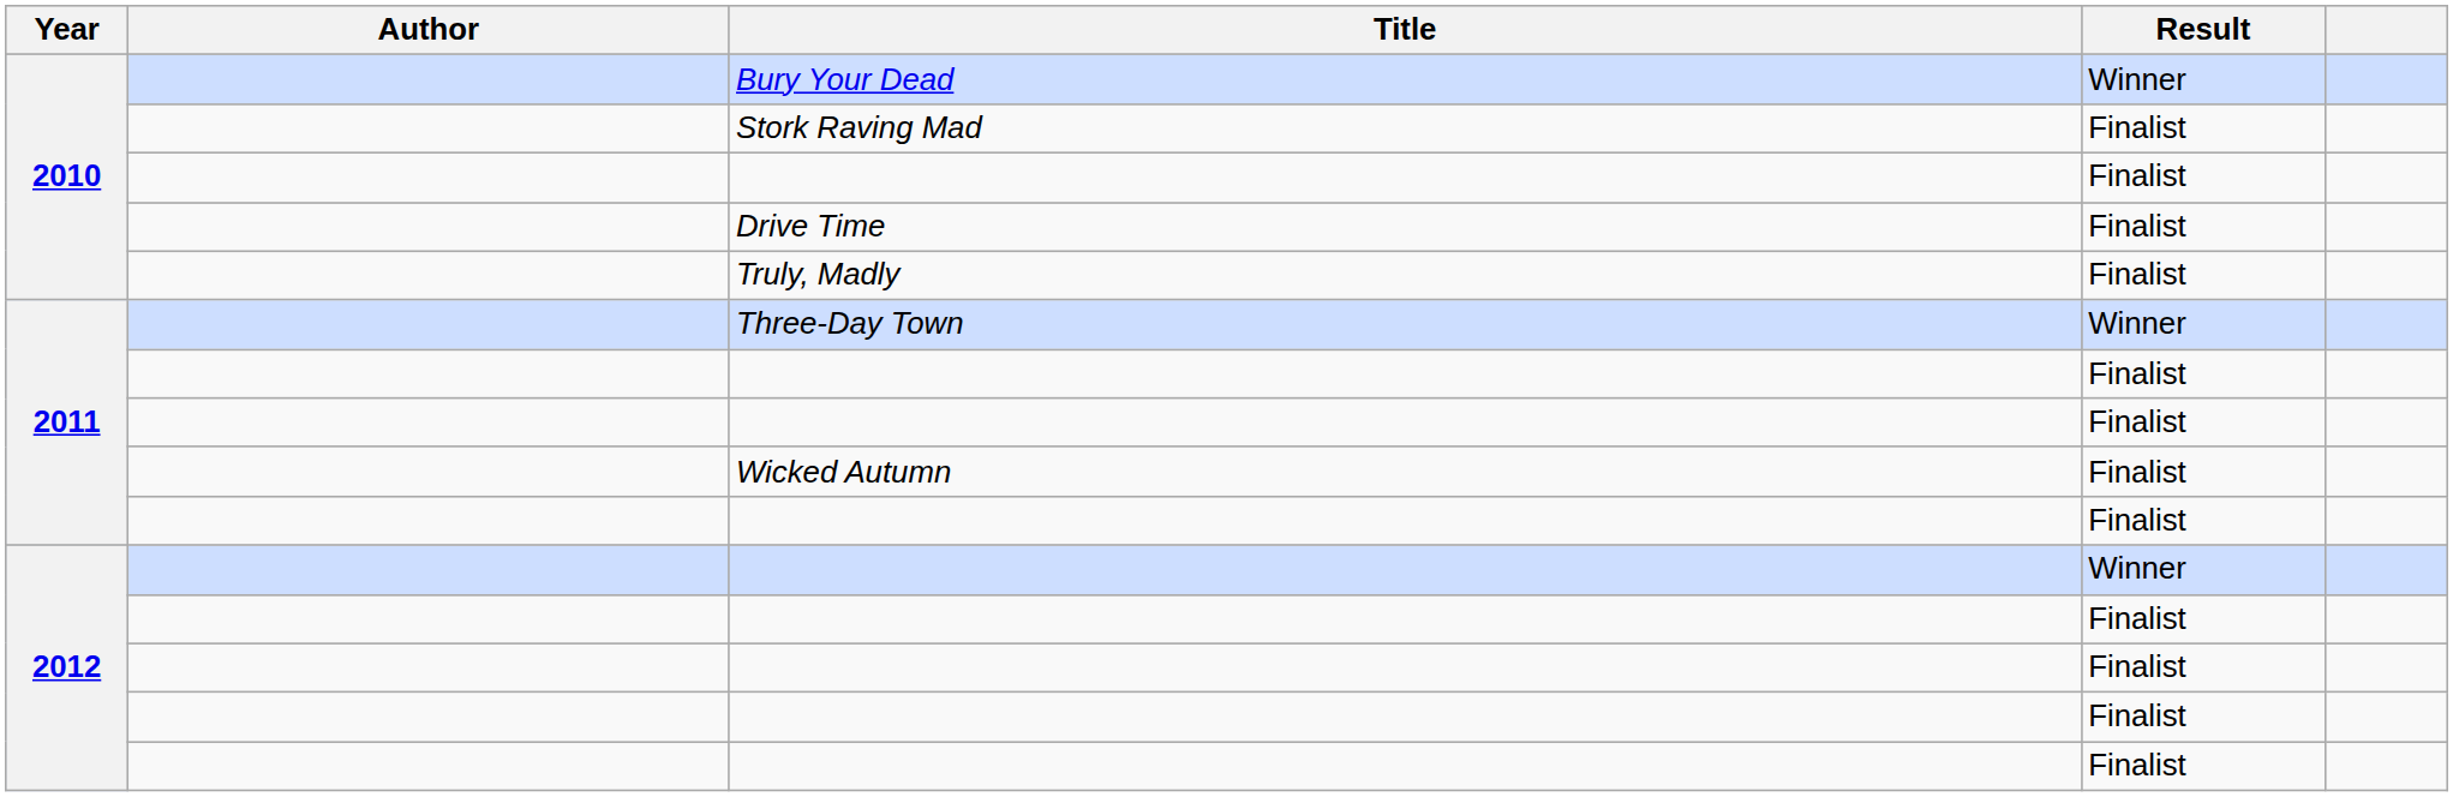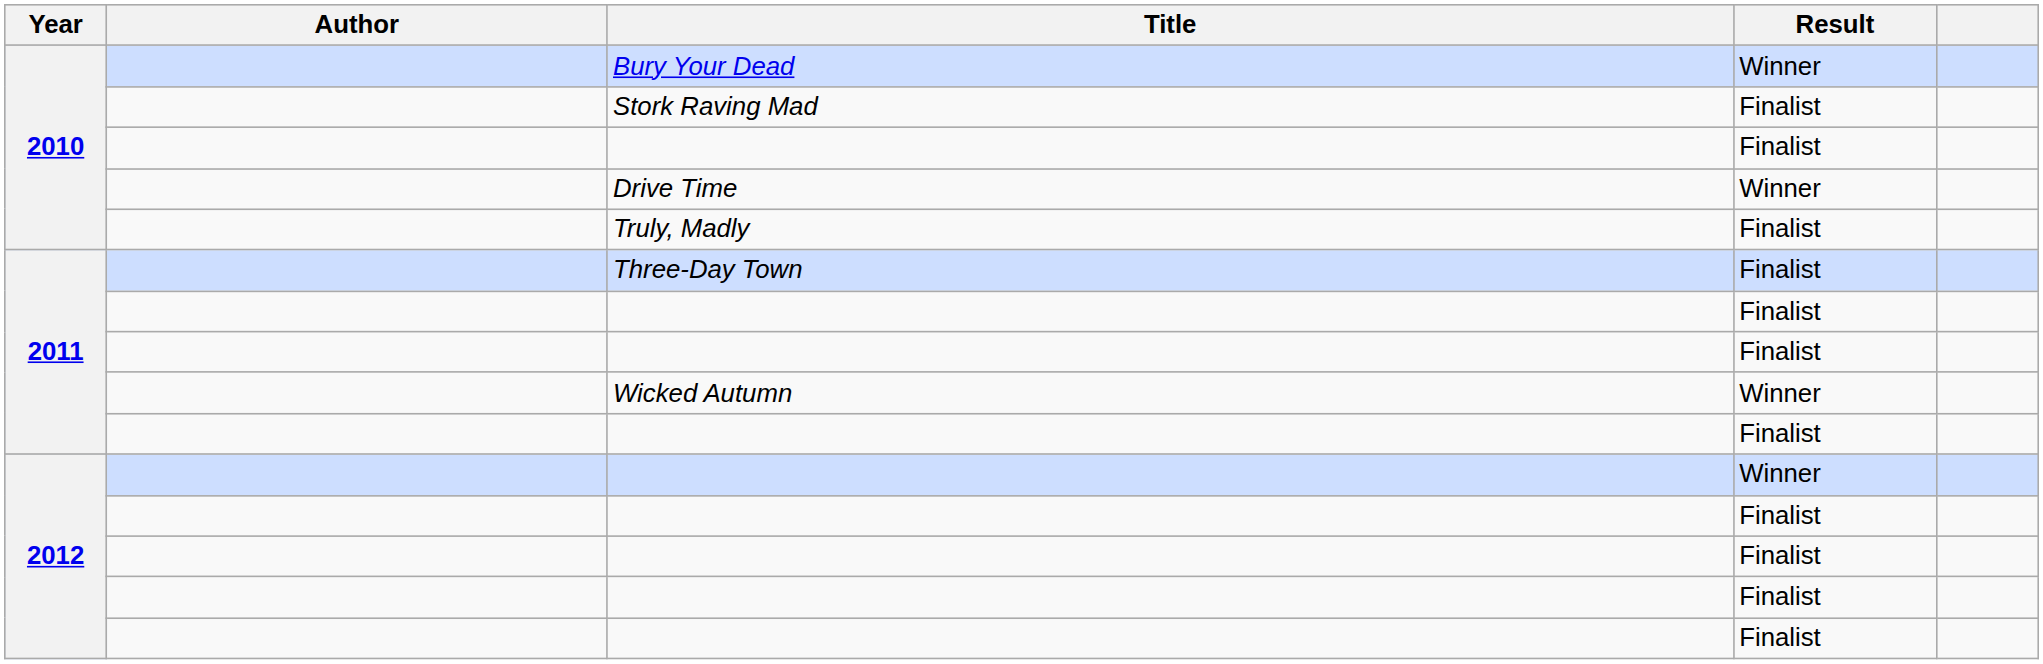 <table class="wikitable sortable mw-collapsible" style="width:100%">
 <tr>
 <th scope="col" width="5%">Year</th>
 <th>Author</th>
 <th>Title</th>
 <th scope="col" width="10%">Result</th>
 <th scope="col" width="5%"></th>
 </tr>
 <tr style="background:#cddeff">
 <th rowspan="5"><a href='#'> 2010</a></th>
 <td></td>
 <td><em><a href='#'>Bury Your Dead</a></em></td>
 <td>Winner</td>
 <td></td>
 </tr>
 <tr>
 <td></td>
 <td><em>Stork Raving Mad</em></td>
 <td>Finalist</td>
 <td></td>
 </tr>
 <tr>
 <td></td>
 <td><em></em></td>
 <td>Finalist</td>
 <td></td>
 </tr>
 <tr>
 <td></td>
 <td><em>Drive Time</em></td>
-<td>Finalist</td>
+<td>Winner</td>
 <td></td>
 </tr>
 <tr>
 <td></td>
 <td><em>Truly, Madly</em></td>
 <td>Finalist</td>
 <td></td>
 </tr>
 <tr style="background:#cddeff">
 <th rowspan="5"><a href='#'> 2011</a></th>
 <td></td>
 <td><em>Three-Day Town</em></td>
-<td>Winner</td>
+<td>Finalist</td>
 <td></td>
 </tr>
 <tr>
 <td></td>
 <td><em></em></td>
 <td>Finalist</td>
 <td></td>
 </tr>
 <tr>
 <td></td>
 <td><em></em></td>
 <td>Finalist</td>
 <td></td>
 </tr>
 <tr>
 <td></td>
 <td><em>Wicked Autumn</em></td>
-<td>Finalist</td>
+<td>Winner</td>
 <td></td>
 </tr>
 <tr>
 <td></td>
 <td><em></em></td>
 <td>Finalist</td>
 <td></td>
 </tr>
 <tr style="background:#cddeff">
 <th rowspan="5"><a href='#'> 2012</a></th>
 <td></td>
 <td><em></em></td>
 <td>Winner</td>
 <td></td>
 </tr>
 <tr>
 <td></td>
 <td><em></em></td>
 <td>Finalist</td>
 <td></td>
 </tr>
 <tr>
 <td></td>
 <td><em></em></td>
 <td>Finalist</td>
 <td></td>
 </tr>
 <tr>
 <td></td>
 <td><em></em></td>
 <td>Finalist</td>
 <td></td>
 </tr>
 <tr>
 <td></td>
 <td><em></em></td>
 <td>Finalist</td>
 <td></td>
 </tr>
 </table>
